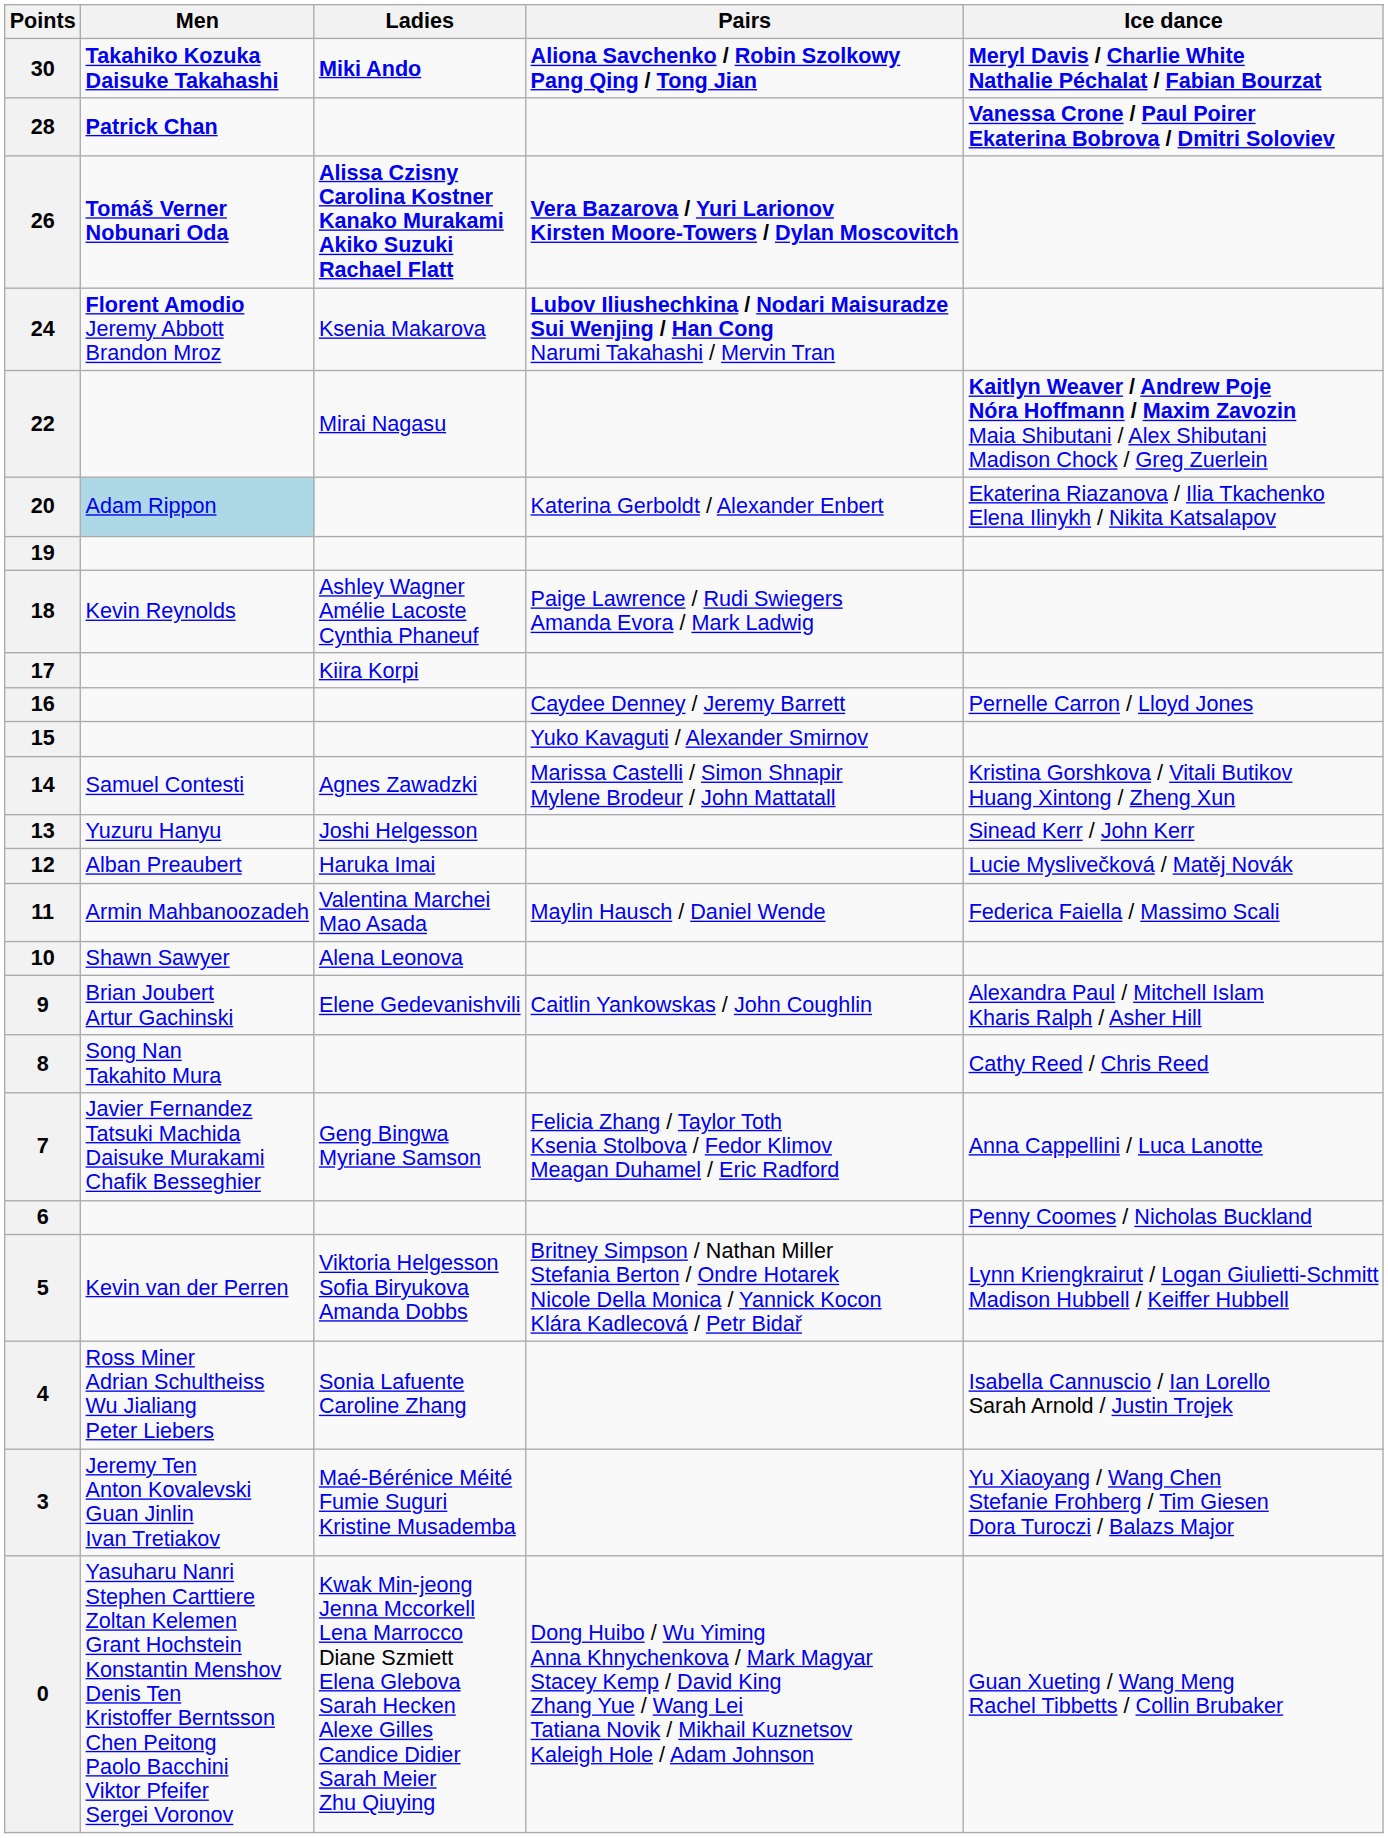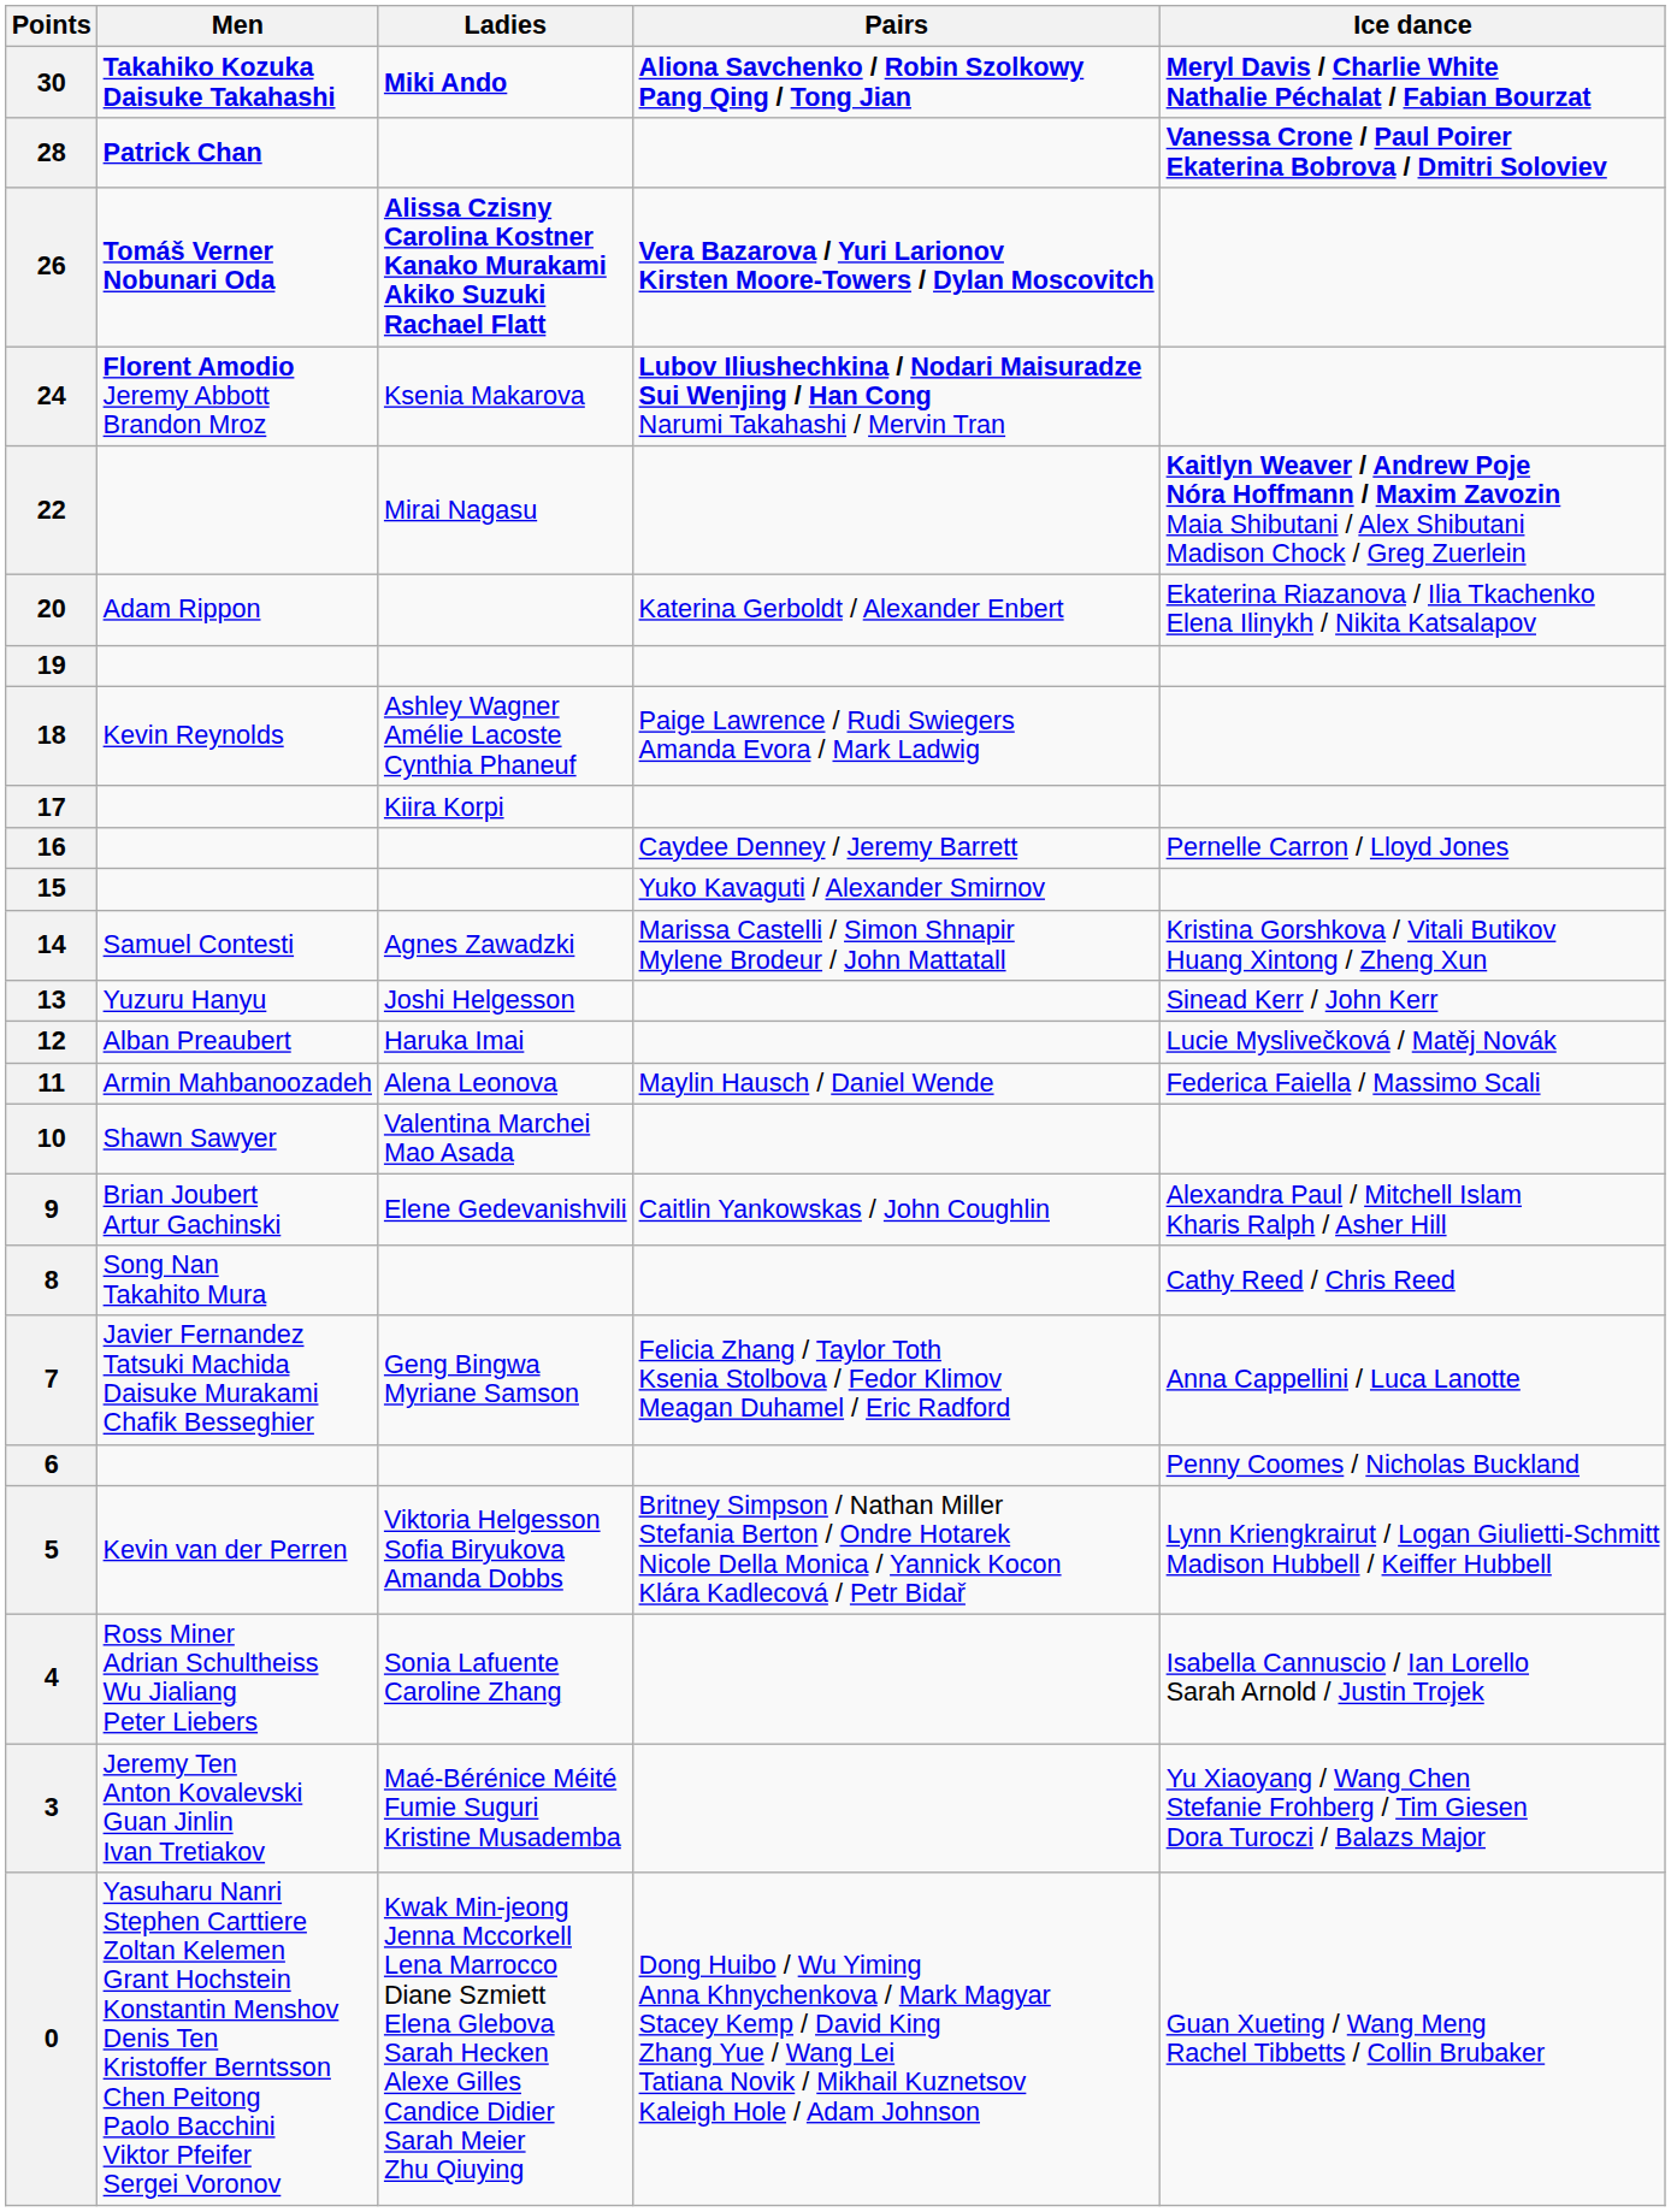 <table class="wikitable">
 <tr>
 <th>Points</th>
 <th>Men</th>
 <th>Ladies</th>
 <th>Pairs</th>
 <th>Ice dance</th>
 </tr>
 <tr>
 <th>30</th>
 <td> <strong><a href='#'>Takahiko Kozuka</a></strong> <br>  <strong><a href='#'>Daisuke Takahashi</a></strong></td>
 <td> <strong><a href='#'>Miki Ando</a></strong></td>
 <td> <strong><a href='#'>Aliona Savchenko</a> / <a href='#'>Robin Szolkowy</a></strong> <br>  <strong><a href='#'>Pang Qing</a> / <a href='#'>Tong Jian</a></strong></td>
 <td> <strong><a href='#'>Meryl Davis</a> / <a href='#'>Charlie White</a></strong> <br>  <strong><a href='#'>Nathalie Péchalat</a> / <a href='#'>Fabian Bourzat</a></strong></td>
 </tr>
 <tr>
 <th>28</th>
 <td> <strong><a href='#'>Patrick Chan</a></strong></td>
 <td></td>
 <td></td>
 <td> <strong><a href='#'>Vanessa Crone</a> / <a href='#'>Paul Poirer</a></strong> <br>  <strong><a href='#'>Ekaterina Bobrova</a> / <a href='#'>Dmitri Soloviev</a></strong></td>
 </tr>
 <tr>
 <th>26</th>
 <td> <strong><a href='#'>Tomáš Verner</a></strong> <br>  <strong><a href='#'>Nobunari Oda</a></strong></td>
 <td> <strong><a href='#'>Alissa Czisny</a></strong> <br>  <strong><a href='#'>Carolina Kostner</a></strong> <br>  <strong><a href='#'>Kanako Murakami</a></strong> <br>  <strong><a href='#'>Akiko Suzuki</a></strong> <br>  <strong><a href='#'>Rachael Flatt</a></strong></td>
 <td> <strong><a href='#'>Vera Bazarova</a> / <a href='#'>Yuri Larionov</a></strong> <br>  <strong><a href='#'>Kirsten Moore-Towers</a> / <a href='#'>Dylan Moscovitch</a></strong></td>
 <td></td>
 </tr>
 <tr>
 <th>24</th>
 <td> <strong><a href='#'>Florent Amodio</a></strong> <br>  <a href='#'>Jeremy Abbott</a> <br>  <a href='#'>Brandon Mroz</a></td>
 <td> <a href='#'>Ksenia Makarova</a></td>
 <td> <strong><a href='#'>Lubov Iliushechkina</a> / <a href='#'>Nodari Maisuradze</a></strong> <br>  <strong><a href='#'>Sui Wenjing</a> / <a href='#'>Han Cong</a></strong> <br>  <a href='#'>Narumi Takahashi</a> / <a href='#'>Mervin Tran</a></td>
 <td></td>
 </tr>
 <tr>
 <th>22</th>
 <td></td>
 <td> <a href='#'>Mirai Nagasu</a></td>
 <td></td>
 <td> <strong><a href='#'>Kaitlyn Weaver</a> / <a href='#'>Andrew Poje</a></strong> <br>  <strong><a href='#'>Nóra Hoffmann</a> / <a href='#'>Maxim Zavozin</a></strong> <br>  <a href='#'>Maia Shibutani</a> / <a href='#'>Alex Shibutani</a> <br>  <a href='#'>Madison Chock</a> / <a href='#'>Greg Zuerlein</a></td>
 </tr>
 <tr>
 <th>20</th>
-<td style="background: lightblue;"> <a href='#'>Adam Rippon</a></td>
+<td> <a href='#'>Adam Rippon</a></td>
 <td></td>
 <td> <a href='#'>Katerina Gerboldt</a> / <a href='#'>Alexander Enbert</a></td>
 <td> <a href='#'>Ekaterina Riazanova</a> / <a href='#'>Ilia Tkachenko</a> <br>  <a href='#'>Elena Ilinykh</a> / <a href='#'>Nikita Katsalapov</a></td>
 </tr>
 <tr>
 <th>19</th>
 <td></td>
 <td></td>
 <td></td>
 <td></td>
 </tr>
 <tr>
 <th>18</th>
 <td> <a href='#'>Kevin Reynolds</a></td>
 <td> <a href='#'>Ashley Wagner</a> <br>  <a href='#'>Amélie Lacoste</a> <br>  <a href='#'>Cynthia Phaneuf</a></td>
 <td> <a href='#'>Paige Lawrence</a> / <a href='#'>Rudi Swiegers</a> <br>  <a href='#'>Amanda Evora</a> / <a href='#'>Mark Ladwig</a></td>
 <td></td>
 </tr>
 <tr>
 <th>17</th>
 <td></td>
 <td> <a href='#'>Kiira Korpi</a></td>
 <td></td>
 <td></td>
 </tr>
 <tr>
 <th>16</th>
 <td></td>
 <td></td>
 <td> <a href='#'>Caydee Denney</a> / <a href='#'>Jeremy Barrett</a></td>
 <td> <a href='#'>Pernelle Carron</a> / <a href='#'>Lloyd Jones</a></td>
 </tr>
 <tr>
 <th>15</th>
 <td></td>
 <td></td>
 <td> <a href='#'>Yuko Kavaguti</a> / <a href='#'>Alexander Smirnov</a></td>
 <td></td>
 </tr>
 <tr>
 <th>14</th>
 <td> <a href='#'>Samuel Contesti</a></td>
 <td> <a href='#'>Agnes Zawadzki</a></td>
 <td> <a href='#'>Marissa Castelli</a> / <a href='#'>Simon Shnapir</a> <br>  <a href='#'>Mylene Brodeur</a> / <a href='#'>John Mattatall</a></td>
 <td> <a href='#'>Kristina Gorshkova</a> / <a href='#'>Vitali Butikov</a> <br>  <a href='#'>Huang Xintong</a> / <a href='#'>Zheng Xun</a></td>
 </tr>
 <tr>
 <th>13</th>
 <td> <a href='#'>Yuzuru Hanyu</a></td>
 <td> <a href='#'>Joshi Helgesson</a></td>
 <td></td>
 <td> <a href='#'>Sinead Kerr</a> / <a href='#'>John Kerr</a></td>
 </tr>
 <tr>
 <th>12</th>
 <td> <a href='#'>Alban Preaubert</a></td>
 <td> <a href='#'>Haruka Imai</a></td>
 <td></td>
 <td> <a href='#'>Lucie Myslivečková</a> / <a href='#'>Matěj Novák</a></td>
 </tr>
 <tr>
 <th>11</th>
 <td> <a href='#'>Armin Mahbanoozadeh</a></td>
-<td> <a href='#'>Valentina Marchei</a> <br>  <a href='#'>Mao Asada</a></td>
+<td> <a href='#'>Alena Leonova</a></td>
 <td> <a href='#'>Maylin Hausch</a> / <a href='#'>Daniel Wende</a></td>
 <td> <a href='#'>Federica Faiella</a> / <a href='#'>Massimo Scali</a></td>
 </tr>
 <tr>
 <th>10</th>
 <td> <a href='#'>Shawn Sawyer</a></td>
-<td> <a href='#'>Alena Leonova</a></td>
+<td> <a href='#'>Valentina Marchei</a> <br>  <a href='#'>Mao Asada</a></td>
 <td></td>
 <td></td>
 </tr>
 <tr>
 <th>9</th>
 <td> <a href='#'>Brian Joubert</a> <br>  <a href='#'>Artur Gachinski</a></td>
 <td> <a href='#'>Elene Gedevanishvili</a></td>
 <td> <a href='#'>Caitlin Yankowskas</a> / <a href='#'>John Coughlin</a></td>
 <td> <a href='#'>Alexandra Paul</a> / <a href='#'>Mitchell Islam</a> <br>  <a href='#'>Kharis Ralph</a> / <a href='#'>Asher Hill</a></td>
 </tr>
 <tr>
 <th>8</th>
 <td> <a href='#'>Song Nan</a> <br>  <a href='#'>Takahito Mura</a></td>
 <td></td>
 <td></td>
 <td> <a href='#'>Cathy Reed</a> / <a href='#'>Chris Reed</a></td>
 </tr>
 <tr>
 <th>7</th>
 <td> <a href='#'>Javier Fernandez</a> <br>  <a href='#'>Tatsuki Machida</a> <br>  <a href='#'>Daisuke Murakami</a> <br>  <a href='#'>Chafik Besseghier</a></td>
 <td> <a href='#'>Geng Bingwa</a> <br>  <a href='#'>Myriane Samson</a></td>
 <td> <a href='#'>Felicia Zhang</a> / <a href='#'>Taylor Toth</a> <br>  <a href='#'>Ksenia Stolbova</a> / <a href='#'>Fedor Klimov</a> <br>  <a href='#'>Meagan Duhamel</a> / <a href='#'>Eric Radford</a></td>
 <td> <a href='#'>Anna Cappellini</a> / <a href='#'>Luca Lanotte</a></td>
 </tr>
 <tr>
 <th>6</th>
 <td></td>
 <td></td>
 <td></td>
 <td> <a href='#'>Penny Coomes</a> / <a href='#'>Nicholas Buckland</a></td>
 </tr>
 <tr>
 <th>5</th>
 <td> <a href='#'>Kevin van der Perren</a></td>
 <td> <a href='#'>Viktoria Helgesson</a> <br>  <a href='#'>Sofia Biryukova</a> <br>  <a href='#'>Amanda Dobbs</a></td>
 <td> <a href='#'>Britney Simpson</a> / Nathan Miller <br>  <a href='#'>Stefania Berton</a> / <a href='#'>Ondre Hotarek</a> <br>  <a href='#'>Nicole Della Monica</a> / <a href='#'>Yannick Kocon</a> <br>  <a href='#'>Klára Kadlecová</a> / <a href='#'>Petr Bidař</a></td>
 <td> <a href='#'>Lynn Kriengkrairut</a> / <a href='#'>Logan Giulietti-Schmitt</a> <br>  <a href='#'>Madison Hubbell</a> / <a href='#'>Keiffer Hubbell</a></td>
 </tr>
 <tr>
 <th>4</th>
 <td> <a href='#'>Ross Miner</a> <br>  <a href='#'>Adrian Schultheiss</a> <br>  <a href='#'>Wu Jialiang</a> <br>  <a href='#'>Peter Liebers</a></td>
 <td> <a href='#'>Sonia Lafuente</a> <br>  <a href='#'>Caroline Zhang</a></td>
 <td></td>
 <td> <a href='#'>Isabella Cannuscio</a> / <a href='#'>Ian Lorello</a> <br>  Sarah Arnold / <a href='#'>Justin Trojek</a></td>
 </tr>
 <tr>
 <th>3</th>
 <td> <a href='#'>Jeremy Ten</a> <br>  <a href='#'>Anton Kovalevski</a> <br>  <a href='#'>Guan Jinlin</a> <br>  <a href='#'>Ivan Tretiakov</a></td>
 <td> <a href='#'>Maé-Bérénice Méité</a> <br>  <a href='#'>Fumie Suguri</a> <br>  <a href='#'>Kristine Musademba</a></td>
 <td></td>
 <td> <a href='#'>Yu Xiaoyang</a> / <a href='#'>Wang Chen</a> <br>  <a href='#'>Stefanie Frohberg</a> / <a href='#'>Tim Giesen</a> <br>  <a href='#'>Dora Turoczi</a> / <a href='#'>Balazs Major</a></td>
 </tr>
 <tr>
 <th>0</th>
 <td> <a href='#'>Yasuharu Nanri</a> <br>  <a href='#'>Stephen Carttiere</a> <br>  <a href='#'>Zoltan Kelemen</a> <br>  <a href='#'>Grant Hochstein</a> <br>  <a href='#'>Konstantin Menshov</a> <br>  <a href='#'>Denis Ten</a> <br>  <a href='#'>Kristoffer Berntsson</a> <br>  <a href='#'>Chen Peitong</a> <br>  <a href='#'>Paolo Bacchini</a> <br>  <a href='#'>Viktor Pfeifer</a> <br>  <a href='#'>Sergei Voronov</a></td>
 <td> <a href='#'>Kwak Min-jeong</a> <br>  <a href='#'>Jenna Mccorkell</a> <br>  <a href='#'>Lena Marrocco</a> <br>  Diane Szmiett <br>  <a href='#'>Elena Glebova</a> <br>  <a href='#'>Sarah Hecken</a> <br>  <a href='#'>Alexe Gilles</a> <br>  <a href='#'>Candice Didier</a> <br>  <a href='#'>Sarah Meier</a> <br>  <a href='#'>Zhu Qiuying</a></td>
 <td> <a href='#'>Dong Huibo</a> / <a href='#'>Wu Yiming</a> <br>  <a href='#'>Anna Khnychenkova</a> / <a href='#'>Mark Magyar</a> <br>  <a href='#'>Stacey Kemp</a> / <a href='#'>David King</a> <br>  <a href='#'>Zhang Yue</a> / <a href='#'>Wang Lei</a> <br>  <a href='#'>Tatiana Novik</a> / <a href='#'>Mikhail Kuznetsov</a> <br>  <a href='#'>Kaleigh Hole</a> / <a href='#'>Adam Johnson</a></td>
 <td> <a href='#'>Guan Xueting</a> / <a href='#'>Wang Meng</a> <br>  <a href='#'>Rachel Tibbetts</a> / <a href='#'>Collin Brubaker</a></td>
 </tr>
 </table>
